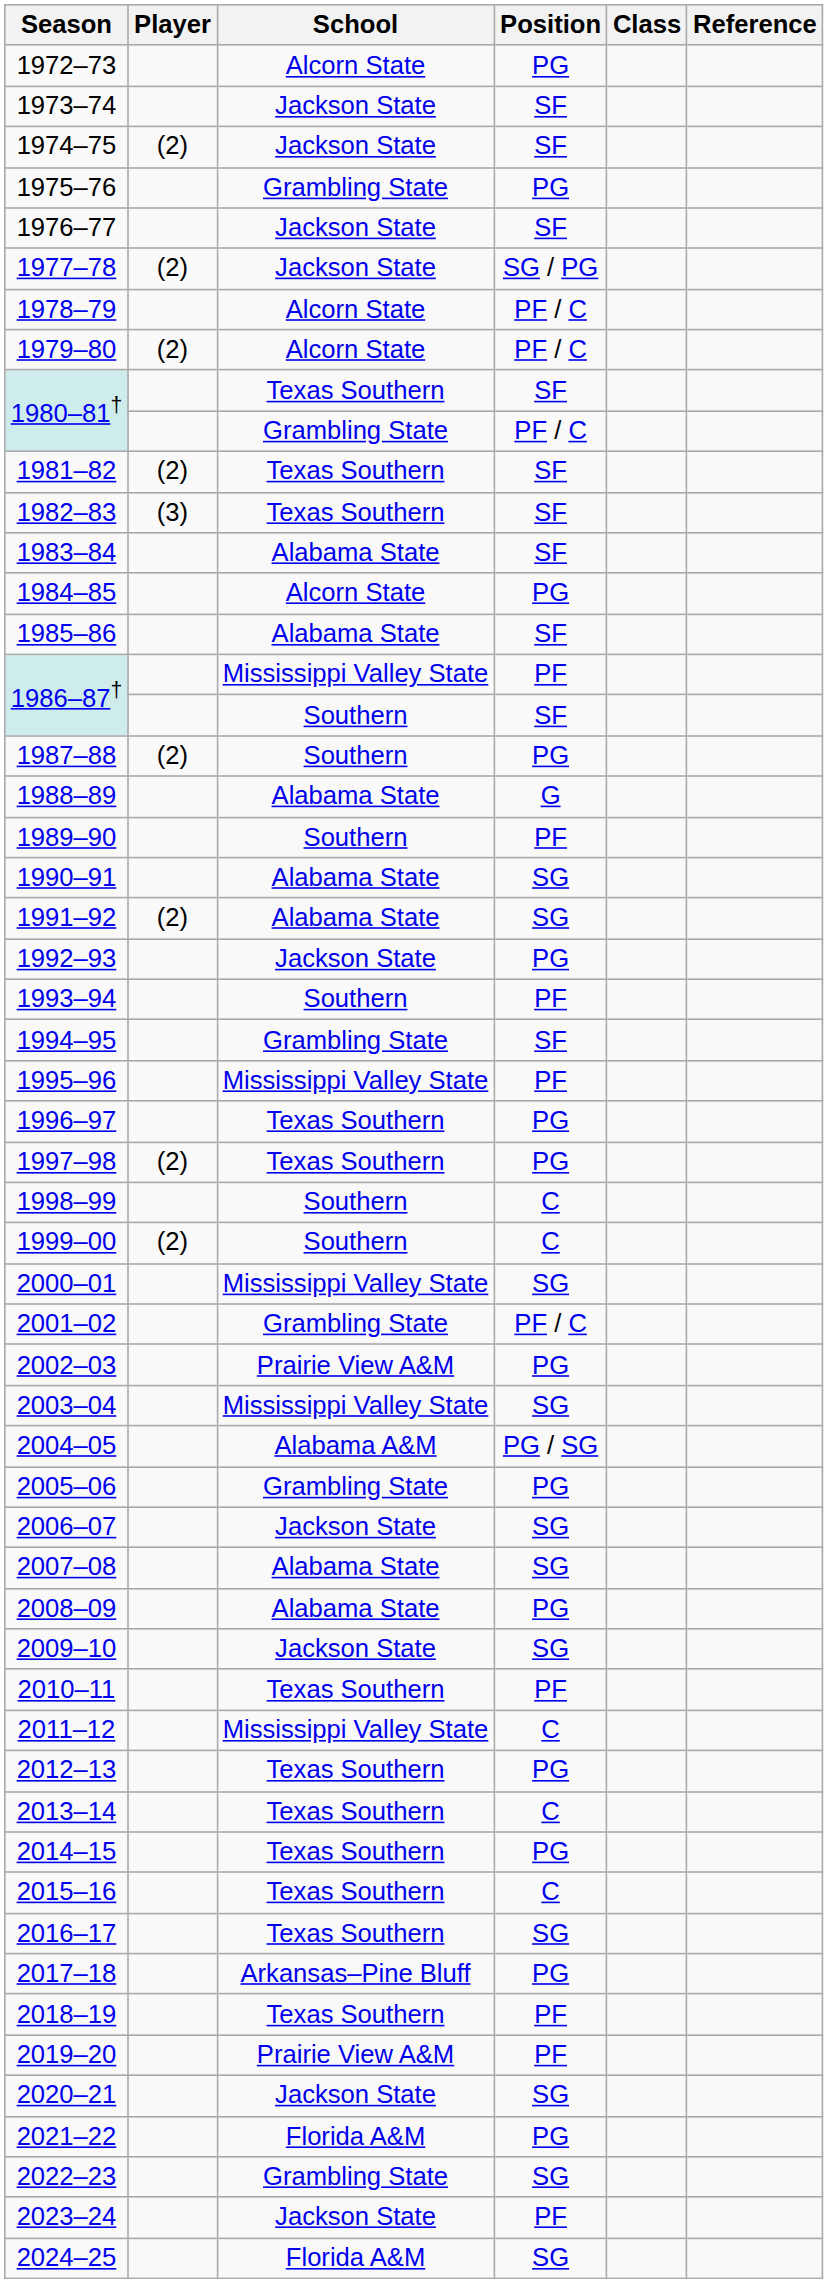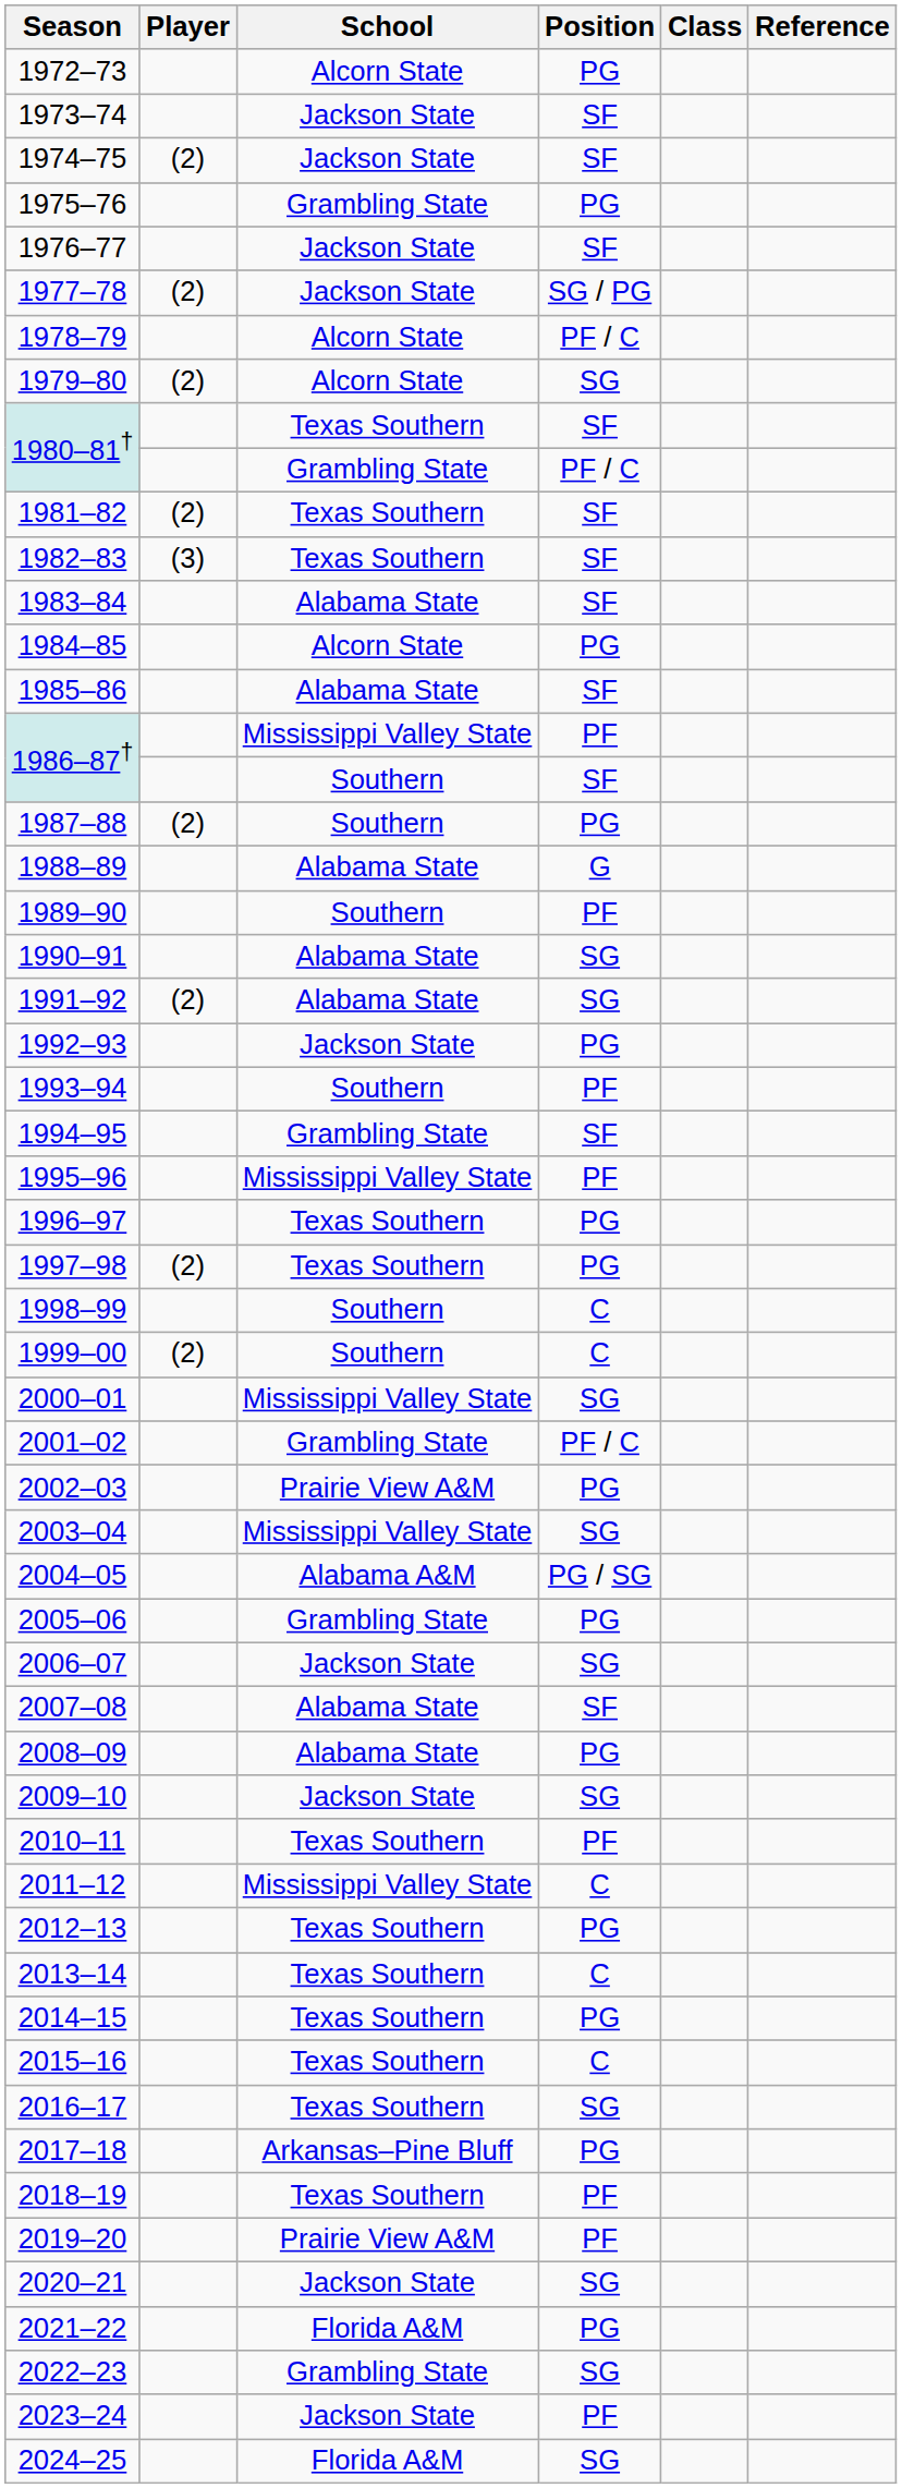 <table class="wikitable sortable" style="text-align:center;">
 <tr>
 <th>Season</th>
 <th>Player</th>
 <th>School</th>
 <th>Position</th>
 <th>Class</th>
 <th class=unsortable>Reference</th>
 </tr>
 <tr>
 <td>1972–73</td>
 <td></td>
 <td><a href='#'>Alcorn State</a></td>
 <td><a href='#'>PG</a></td>
 <td></td>
 <td align=center></td>
 </tr>
 <tr>
 <td>1973–74</td>
 <td></td>
 <td><a href='#'>Jackson State</a></td>
 <td><a href='#'>SF</a></td>
 <td></td>
 <td align=center></td>
 </tr>
 <tr>
 <td>1974–75</td>
 <td> (2)</td>
 <td><a href='#'>Jackson State</a></td>
 <td><a href='#'>SF</a></td>
 <td></td>
 <td align=center></td>
 </tr>
 <tr>
 <td>1975–76</td>
 <td></td>
 <td><a href='#'>Grambling State</a></td>
 <td><a href='#'>PG</a></td>
 <td></td>
 <td align=center></td>
 </tr>
 <tr>
 <td>1976–77</td>
 <td></td>
 <td><a href='#'>Jackson State</a></td>
 <td><a href='#'>SF</a></td>
 <td></td>
 <td></td>
 </tr>
 <tr>
 <td><a href='#'>1977–78</a></td>
 <td> (2)</td>
 <td><a href='#'>Jackson State</a></td>
 <td><a href='#'>SG</a> / <a href='#'>PG</a></td>
 <td></td>
 <td align=center></td>
 </tr>
 <tr>
 <td><a href='#'>1978–79</a></td>
 <td></td>
 <td><a href='#'>Alcorn State</a></td>
 <td><a href='#'>PF</a> / <a href='#'>C</a></td>
 <td></td>
 <td align=center></td>
 </tr>
 <tr>
 <td><a href='#'>1979–80</a></td>
 <td> (2)</td>
 <td><a href='#'>Alcorn State</a></td>
-<td><a href='#'>PF</a> / <a href='#'>C</a></td>
+<td><a href='#'>SG</a></td>
 <td></td>
 <td align=center></td>
 </tr>
 <tr>
 <td style="background-color:#CFECEC;" rowspan=2><a href='#'>1980–81</a><sup>†</sup></td>
 <td></td>
 <td><a href='#'>Texas Southern</a></td>
 <td><a href='#'>SF</a></td>
 <td></td>
 <td align=center></td>
 </tr>
 <tr>
 <td></td>
 <td><a href='#'>Grambling State</a></td>
 <td><a href='#'>PF</a> / <a href='#'>C</a></td>
 <td></td>
 <td align=center></td>
 </tr>
 <tr>
 <td><a href='#'>1981–82</a></td>
 <td> (2)</td>
 <td><a href='#'>Texas Southern</a></td>
 <td><a href='#'>SF</a></td>
 <td></td>
 <td align=center></td>
 </tr>
 <tr>
 <td><a href='#'>1982–83</a></td>
 <td> (3)</td>
 <td><a href='#'>Texas Southern</a></td>
 <td><a href='#'>SF</a></td>
 <td></td>
 <td align=center></td>
 </tr>
 <tr>
 <td><a href='#'>1983–84</a></td>
 <td></td>
 <td><a href='#'>Alabama State</a></td>
 <td><a href='#'>SF</a></td>
 <td></td>
 <td align=center></td>
 </tr>
 <tr>
 <td><a href='#'>1984–85</a></td>
 <td></td>
 <td><a href='#'>Alcorn State</a></td>
 <td><a href='#'>PG</a></td>
 <td></td>
 <td align=center></td>
 </tr>
 <tr>
 <td><a href='#'>1985–86</a></td>
 <td></td>
 <td><a href='#'>Alabama State</a></td>
 <td><a href='#'>SF</a></td>
 <td></td>
 <td align=center></td>
 </tr>
 <tr>
 <td style="background-color:#CFECEC;" rowspan=2><a href='#'>1986–87</a><sup>†</sup></td>
 <td></td>
 <td><a href='#'>Mississippi Valley State</a></td>
 <td><a href='#'>PF</a></td>
 <td></td>
 <td align=center></td>
 </tr>
 <tr>
 <td></td>
 <td><a href='#'>Southern</a></td>
 <td><a href='#'>SF</a></td>
 <td></td>
 <td align=center></td>
 </tr>
 <tr>
 <td><a href='#'>1987–88</a></td>
 <td> (2)</td>
 <td><a href='#'>Southern</a></td>
 <td><a href='#'>PG</a></td>
 <td></td>
 <td align=center></td>
 </tr>
 <tr>
 <td><a href='#'>1988–89</a></td>
 <td></td>
 <td><a href='#'>Alabama State</a></td>
 <td><a href='#'>G</a></td>
 <td></td>
 <td align=center></td>
 </tr>
 <tr>
 <td><a href='#'>1989–90</a></td>
 <td></td>
 <td><a href='#'>Southern</a></td>
 <td><a href='#'>PF</a></td>
 <td></td>
 <td align=center></td>
 </tr>
 <tr>
 <td><a href='#'>1990–91</a></td>
 <td></td>
 <td><a href='#'>Alabama State</a></td>
 <td><a href='#'>SG</a></td>
 <td></td>
 <td align=center></td>
 </tr>
 <tr>
 <td><a href='#'>1991–92</a></td>
 <td> (2)</td>
 <td><a href='#'>Alabama State</a></td>
 <td><a href='#'>SG</a></td>
 <td></td>
 <td align=center></td>
 </tr>
 <tr>
 <td><a href='#'>1992–93</a></td>
 <td></td>
 <td><a href='#'>Jackson State</a></td>
 <td><a href='#'>PG</a></td>
 <td></td>
 <td align=center></td>
 </tr>
 <tr>
 <td><a href='#'>1993–94</a></td>
 <td></td>
 <td><a href='#'>Southern</a></td>
 <td><a href='#'>PF</a></td>
 <td></td>
 <td align=center></td>
 </tr>
 <tr>
 <td><a href='#'>1994–95</a></td>
 <td></td>
 <td><a href='#'>Grambling State</a></td>
 <td><a href='#'>SF</a></td>
 <td></td>
 <td align=center></td>
 </tr>
 <tr>
 <td><a href='#'>1995–96</a></td>
 <td></td>
 <td><a href='#'>Mississippi Valley State</a></td>
 <td><a href='#'>PF</a></td>
 <td></td>
 <td align=center></td>
 </tr>
 <tr>
 <td><a href='#'>1996–97</a></td>
 <td></td>
 <td><a href='#'>Texas Southern</a></td>
 <td><a href='#'>PG</a></td>
 <td></td>
 <td align=center></td>
 </tr>
 <tr>
 <td><a href='#'>1997–98</a></td>
 <td> (2)</td>
 <td><a href='#'>Texas Southern</a></td>
 <td><a href='#'>PG</a></td>
 <td></td>
 <td align=center></td>
 </tr>
 <tr>
 <td><a href='#'>1998–99</a></td>
 <td></td>
 <td><a href='#'>Southern</a></td>
 <td><a href='#'>C</a></td>
 <td></td>
 <td align=center></td>
 </tr>
 <tr>
 <td><a href='#'>1999–00</a></td>
 <td> (2)</td>
 <td><a href='#'>Southern</a></td>
 <td><a href='#'>C</a></td>
 <td></td>
 <td align=center></td>
 </tr>
 <tr>
 <td><a href='#'>2000–01</a></td>
 <td></td>
 <td><a href='#'>Mississippi Valley State</a></td>
 <td><a href='#'>SG</a></td>
 <td></td>
 <td align=center></td>
 </tr>
 <tr>
 <td><a href='#'>2001–02</a></td>
 <td></td>
 <td><a href='#'>Grambling State</a></td>
 <td><a href='#'>PF</a> / <a href='#'>C</a></td>
 <td></td>
 <td align=center></td>
 </tr>
 <tr>
 <td><a href='#'>2002–03</a></td>
 <td></td>
 <td><a href='#'>Prairie View A&M</a></td>
 <td><a href='#'>PG</a></td>
 <td></td>
 <td align=center></td>
 </tr>
 <tr>
 <td><a href='#'>2003–04</a></td>
 <td></td>
 <td><a href='#'>Mississippi Valley State</a></td>
 <td><a href='#'>SG</a></td>
 <td></td>
 <td align=center></td>
 </tr>
 <tr>
 <td><a href='#'>2004–05</a></td>
 <td></td>
 <td><a href='#'>Alabama A&M</a></td>
 <td><a href='#'>PG</a> / <a href='#'>SG</a></td>
 <td></td>
 <td align=center></td>
 </tr>
 <tr>
 <td><a href='#'>2005–06</a></td>
 <td></td>
 <td><a href='#'>Grambling State</a></td>
 <td><a href='#'>PG</a></td>
 <td></td>
 <td align=center></td>
 </tr>
 <tr>
 <td><a href='#'>2006–07</a></td>
 <td></td>
 <td><a href='#'>Jackson State</a></td>
 <td><a href='#'>SG</a></td>
 <td></td>
 <td align=center></td>
 </tr>
 <tr>
 <td><a href='#'>2007–08</a></td>
 <td></td>
 <td><a href='#'>Alabama State</a></td>
-<td><a href='#'>SG</a></td>
+<td><a href='#'>SF</a></td>
 <td></td>
 <td align=center></td>
 </tr>
 <tr>
 <td><a href='#'>2008–09</a></td>
 <td></td>
 <td><a href='#'>Alabama State</a></td>
 <td><a href='#'>PG</a></td>
 <td></td>
 <td align=center></td>
 </tr>
 <tr>
 <td><a href='#'>2009–10</a></td>
 <td></td>
 <td><a href='#'>Jackson State</a></td>
 <td><a href='#'>SG</a></td>
 <td></td>
 <td align=center></td>
 </tr>
 <tr>
 <td><a href='#'>2010–11</a></td>
 <td></td>
 <td><a href='#'>Texas Southern</a></td>
 <td><a href='#'>PF</a></td>
 <td></td>
 <td align=center></td>
 </tr>
 <tr>
 <td><a href='#'>2011–12</a></td>
 <td></td>
 <td><a href='#'>Mississippi Valley State</a></td>
 <td><a href='#'>C</a></td>
 <td></td>
 <td align=center></td>
 </tr>
 <tr>
 <td><a href='#'>2012–13</a></td>
 <td></td>
 <td><a href='#'>Texas Southern</a></td>
 <td><a href='#'>PG</a></td>
 <td></td>
 <td align=center></td>
 </tr>
 <tr>
 <td><a href='#'>2013–14</a></td>
 <td></td>
 <td><a href='#'>Texas Southern</a></td>
 <td><a href='#'>C</a></td>
 <td></td>
 <td align=center></td>
 </tr>
 <tr>
 <td><a href='#'>2014–15</a></td>
 <td></td>
 <td><a href='#'>Texas Southern</a></td>
 <td><a href='#'>PG</a></td>
 <td></td>
 <td align=center></td>
 </tr>
 <tr>
 <td><a href='#'>2015–16</a></td>
 <td></td>
 <td><a href='#'>Texas Southern</a></td>
 <td><a href='#'>C</a></td>
 <td></td>
 <td align=center></td>
 </tr>
 <tr>
 <td><a href='#'>2016–17</a></td>
 <td></td>
 <td><a href='#'>Texas Southern</a></td>
 <td><a href='#'>SG</a></td>
 <td></td>
 <td align=center></td>
 </tr>
 <tr>
 <td><a href='#'>2017–18</a></td>
 <td></td>
 <td><a href='#'>Arkansas–Pine Bluff</a></td>
 <td><a href='#'>PG</a></td>
 <td></td>
 <td align=center></td>
 </tr>
 <tr>
 <td><a href='#'>2018–19</a></td>
 <td></td>
 <td><a href='#'>Texas Southern</a></td>
 <td><a href='#'>PF</a></td>
 <td></td>
 <td align=center></td>
 </tr>
 <tr>
 <td><a href='#'>2019–20</a></td>
 <td></td>
 <td><a href='#'>Prairie View A&M</a></td>
 <td><a href='#'>PF</a></td>
 <td></td>
 <td align=center></td>
 </tr>
 <tr>
 <td><a href='#'>2020–21</a></td>
 <td></td>
 <td><a href='#'>Jackson State</a></td>
 <td><a href='#'>SG</a></td>
 <td></td>
 <td align=center></td>
 </tr>
 <tr>
 <td><a href='#'>2021–22</a></td>
 <td></td>
 <td><a href='#'>Florida A&M</a></td>
 <td><a href='#'>PG</a></td>
 <td></td>
 <td align=center></td>
 </tr>
 <tr>
 <td><a href='#'>2022–23</a></td>
 <td></td>
 <td><a href='#'>Grambling State</a></td>
 <td><a href='#'>SG</a></td>
 <td></td>
 <td align=center></td>
 </tr>
 <tr>
 <td><a href='#'>2023–24</a></td>
 <td></td>
 <td><a href='#'>Jackson State</a></td>
 <td><a href='#'>PF</a></td>
 <td></td>
 <td align=center></td>
 </tr>
 <tr>
 <td><a href='#'>2024–25</a></td>
 <td></td>
 <td><a href='#'>Florida A&M</a></td>
 <td><a href='#'>SG</a></td>
 <td></td>
 <td align=center></td>
 </tr>
 </table>
